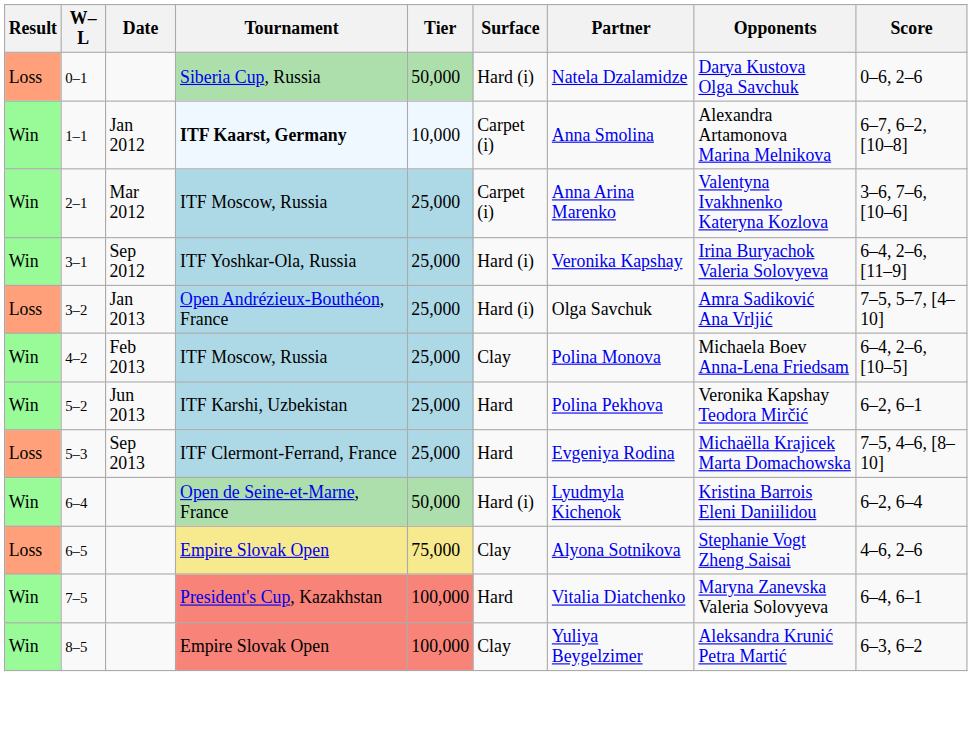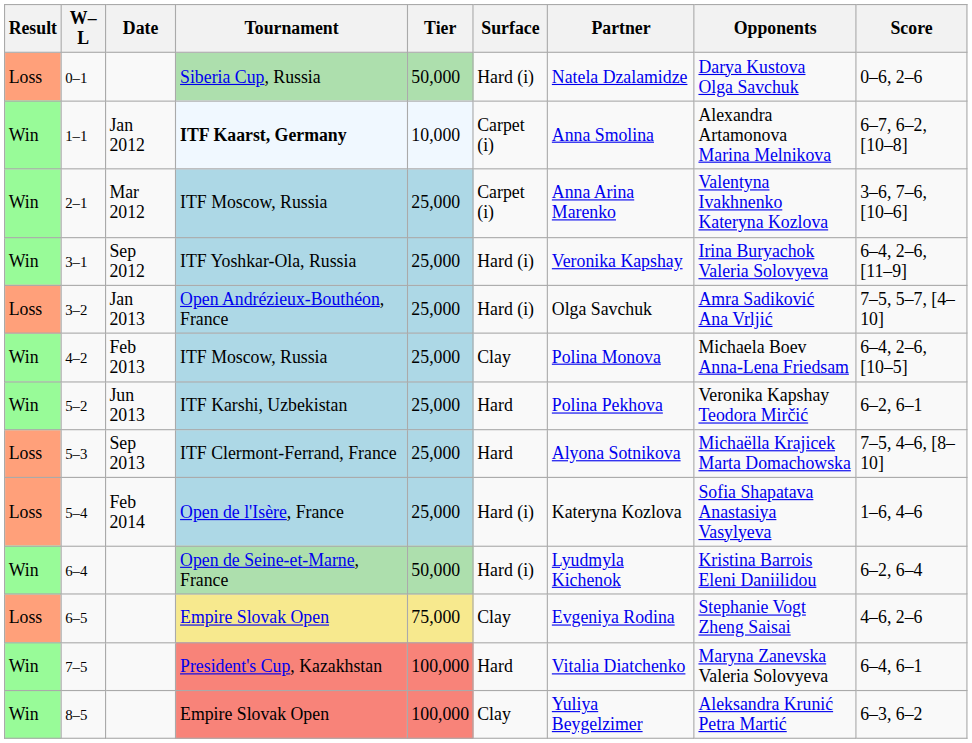 <table class="sortable wikitable">
 <tr>
 <th>Result</th>
 <th class="unsortable">W–L</th>
 <th>Date</th>
 <th>Tournament</th>
 <th>Tier</th>
 <th>Surface</th>
 <th>Partner</th>
 <th>Opponents</th>
 <th class="unsortable">Score</th>
 </tr>
 <tr>
 <td bgcolor="FFA07A">Loss</td>
 <td><small>0–1</small></td>
 <td><a href='#'></a></td>
 <td style="background:#addfad;"><a href='#'>Siberia Cup</a>, Russia</td>
 <td style="background:#addfad;">50,000</td>
 <td>Hard (i)</td>
 <td> <a href='#'>Natela Dzalamidze</a></td>
 <td> <a href='#'>Darya Kustova</a> <br>  <a href='#'>Olga Savchuk</a></td>
 <td>0–6, 2–6</td>
 </tr>
 <tr>
 <td style="background:#98fb98;">Win</td>
 <td><small>1–1</small></td>
 <td>Jan 2012</td>
 <td style="background:#f0f8ff;"><strong>ITF Kaarst, Germany</strong></td>
 <td style="background:#f0f8ff;">10,000</td>
 <td>Carpet (i)</td>
 <td> <a href='#'>Anna Smolina</a></td>
 <td> Alexandra Artamonova <br>  <a href='#'>Marina Melnikova</a></td>
 <td>6–7, 6–2, [10–8]</td>
 </tr>
 <tr>
 <td style="background:#98fb98;">Win</td>
 <td><small>2–1</small></td>
 <td>Mar 2012</td>
 <td style="background:lightblue;">ITF Moscow, Russia</td>
 <td style="background:lightblue;">25,000</td>
 <td>Carpet (i)</td>
 <td> <a href='#'>Anna Arina Marenko</a></td>
 <td> <a href='#'>Valentyna Ivakhnenko</a> <br>  <a href='#'>Kateryna Kozlova</a></td>
 <td>3–6, 7–6, [10–6]</td>
 </tr>
 <tr>
 <td style="background:#98fb98;">Win</td>
 <td><small>3–1</small></td>
 <td>Sep 2012</td>
 <td style="background:lightblue;">ITF Yoshkar-Ola, Russia</td>
 <td style="background:lightblue;">25,000</td>
 <td>Hard (i)</td>
 <td> <a href='#'>Veronika Kapshay</a></td>
 <td> <a href='#'>Irina Buryachok</a> <br>  <a href='#'>Valeria Solovyeva</a></td>
 <td>6–4, 2–6, [11–9]</td>
 </tr>
 <tr>
 <td bgcolor="FFA07A">Loss</td>
 <td><small>3–2</small></td>
 <td>Jan 2013</td>
 <td style="background:lightblue;"><a href='#'>Open Andrézieux-Bouthéon</a>, France</td>
 <td style="background:lightblue;">25,000</td>
 <td>Hard (i)</td>
 <td> Olga Savchuk</td>
 <td> <a href='#'>Amra Sadiković</a> <br>  <a href='#'>Ana Vrljić</a></td>
 <td>7–5, 5–7, [4–10]</td>
 </tr>
 <tr>
 <td style="background:#98fb98;">Win</td>
 <td><small>4–2</small></td>
 <td>Feb 2013</td>
 <td style="background:lightblue;">ITF Moscow, Russia</td>
 <td style="background:lightblue;">25,000</td>
 <td>Clay</td>
 <td> <a href='#'>Polina Monova</a></td>
 <td> Michaela Boev <br>  <a href='#'>Anna-Lena Friedsam</a></td>
 <td>6–4, 2–6, [10–5]</td>
 </tr>
 <tr>
 <td style="background:#98fb98;">Win</td>
 <td><small>5–2</small></td>
 <td>Jun 2013</td>
 <td style="background:lightblue;">ITF Karshi, Uzbekistan</td>
 <td style="background:lightblue;">25,000</td>
 <td>Hard</td>
 <td> <a href='#'>Polina Pekhova</a></td>
 <td> Veronika Kapshay <br>  <a href='#'>Teodora Mirčić</a></td>
 <td>6–2, 6–1</td>
 </tr>
 <tr>
 <td bgcolor=FFA07A>Loss</td>
 <td><small>5–3</small></td>
 <td>Sep 2013</td>
 <td style="background:lightblue;">ITF Clermont-Ferrand, France</td>
 <td style="background:lightblue;">25,000</td>
 <td>Hard</td>
-<td> <a href='#'>Evgeniya Rodina</a></td>
+<td> <a href='#'>Alyona Sotnikova</a></td>
 <td> <a href='#'>Michaëlla Krajicek</a> <br>  <a href='#'>Marta Domachowska</a></td>
 <td>7–5, 4–6, [8–10]</td>
+</tr>
+<tr>
+<td bgcolor="FFA07A">Loss</td>
+<td><small>5–4</small></td>
+<td>Feb 2014</td>
+<td style="background:lightblue;"><a href='#'>Open de l'Isère</a>, France</td>
+<td style="background:lightblue;">25,000</td>
+<td>Hard (i)</td>
+<td> Kateryna Kozlova</td>
+<td> <a href='#'>Sofia Shapatava</a> <br>  <a href='#'>Anastasiya Vasylyeva</a></td>
+<td>1–6, 4–6</td>
 </tr>
 <tr>
 <td style="background:#98fb98;">Win</td>
 <td><small>6–4</small></td>
 <td><a href='#'></a></td>
 <td style="background:#addfad;"><a href='#'>Open de Seine-et-Marne</a>, France</td>
 <td style="background:#addfad;">50,000</td>
 <td>Hard (i)</td>
 <td> <a href='#'>Lyudmyla Kichenok</a></td>
 <td> <a href='#'>Kristina Barrois</a> <br>  <a href='#'>Eleni Daniilidou</a></td>
 <td>6–2, 6–4</td>
 </tr>
 <tr>
 <td bgcolor="FFA07A">Loss</td>
 <td><small>6–5</small></td>
 <td><a href='#'></a></td>
 <td style="background:#f7e98e;"><a href='#'>Empire Slovak Open</a></td>
 <td style="background:#f7e98e;">75,000</td>
 <td>Clay</td>
-<td> <a href='#'>Alyona Sotnikova</a></td>
+<td> <a href='#'>Evgeniya Rodina</a></td>
 <td> <a href='#'>Stephanie Vogt</a> <br>  <a href='#'>Zheng Saisai</a></td>
 <td>4–6, 2–6</td>
 </tr>
 <tr>
 <td style="background:#98fb98;">Win</td>
 <td><small>7–5</small></td>
 <td><a href='#'></a></td>
 <td style="background:#f88379;"><a href='#'>President's Cup</a>, Kazakhstan</td>
 <td style="background:#f88379;">100,000</td>
 <td>Hard</td>
 <td> <a href='#'>Vitalia Diatchenko</a></td>
 <td> <a href='#'>Maryna Zanevska</a> <br>  Valeria Solovyeva</td>
 <td>6–4, 6–1</td>
 </tr>
 <tr>
 <td style="background:#98fb98;">Win</td>
 <td><small>8–5</small></td>
 <td><a href='#'></a></td>
 <td style="background:#f88379;">Empire Slovak Open</td>
 <td style="background:#f88379;">100,000</td>
 <td>Clay</td>
 <td> <a href='#'>Yuliya Beygelzimer</a></td>
 <td> <a href='#'>Aleksandra Krunić</a> <br>  <a href='#'>Petra Martić</a></td>
 <td>6–3, 6–2</td>
 </tr>
 </table>
